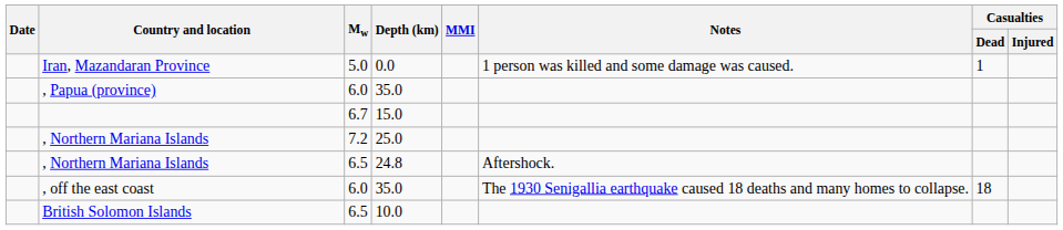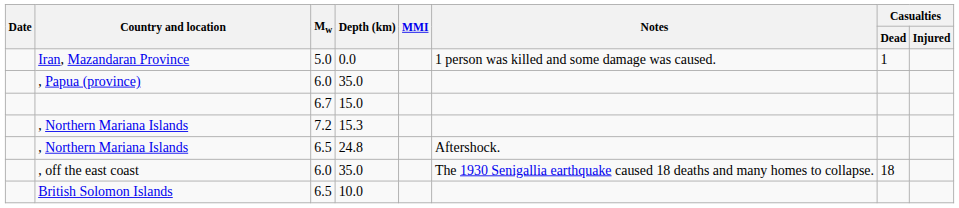 <table class="wikitable sortable sort-under" style="border:1px black; margin-left:1em;">
 <tr>
 <th rowspan="2"><small>Date</small></th>
 <th rowspan="2" style="width: 310px"><small>Country and location</small></th>
 <th rowspan="2"><small>M<sub>w</sub></small></th>
 <th rowspan="2"><small>Depth (km)</small></th>
 <th rowspan="2"><small><a href='#'>MMI</a></small></th>
 <th rowspan="2" class="unsortable"><small>Notes</small></th>
 <th colspan="2"><small>Casualties</small></th>
 </tr>
 <tr>
 <th><small>Dead</small></th>
 <th><small>Injured</small></th>
 </tr>
 <tr>
 <td></td>
 <td> <a href='#'>Iran</a>, <a href='#'>Mazandaran Province</a></td>
 <td>5.0</td>
 <td>0.0</td>
 <td></td>
 <td>1 person was killed and some damage was caused.</td>
 <td>1</td>
 <td></td>
 </tr>
 <tr>
 <td></td>
 <td>, <a href='#'>Papua (province)</a></td>
 <td>6.0</td>
 <td>35.0</td>
 <td></td>
 <td></td>
 <td></td>
 <td></td>
 </tr>
 <tr>
 <td></td>
 <td></td>
 <td>6.7</td>
 <td>15.0</td>
 <td></td>
 <td></td>
 <td></td>
 <td></td>
 </tr>
 <tr>
 <td></td>
 <td>, <a href='#'>Northern Mariana Islands</a></td>
 <td>7.2</td>
-<td>25.0</td>
+<td>15.3</td>
 <td></td>
 <td></td>
 <td></td>
 <td></td>
 </tr>
 <tr>
 <td></td>
 <td>, <a href='#'>Northern Mariana Islands</a></td>
 <td>6.5</td>
 <td>24.8</td>
 <td></td>
 <td>Aftershock.</td>
 <td></td>
 <td></td>
 </tr>
 <tr>
 <td></td>
 <td>, off the east coast</td>
 <td>6.0</td>
 <td>35.0</td>
 <td></td>
 <td>The <a href='#'>1930 Senigallia earthquake</a> caused 18 deaths and many homes to collapse.</td>
 <td>18</td>
 <td></td>
 </tr>
 <tr>
 <td></td>
 <td> <a href='#'>British Solomon Islands</a></td>
 <td>6.5</td>
 <td>10.0</td>
 <td></td>
 <td></td>
 <td></td>
 <td></td>
 </tr>
 </table>
